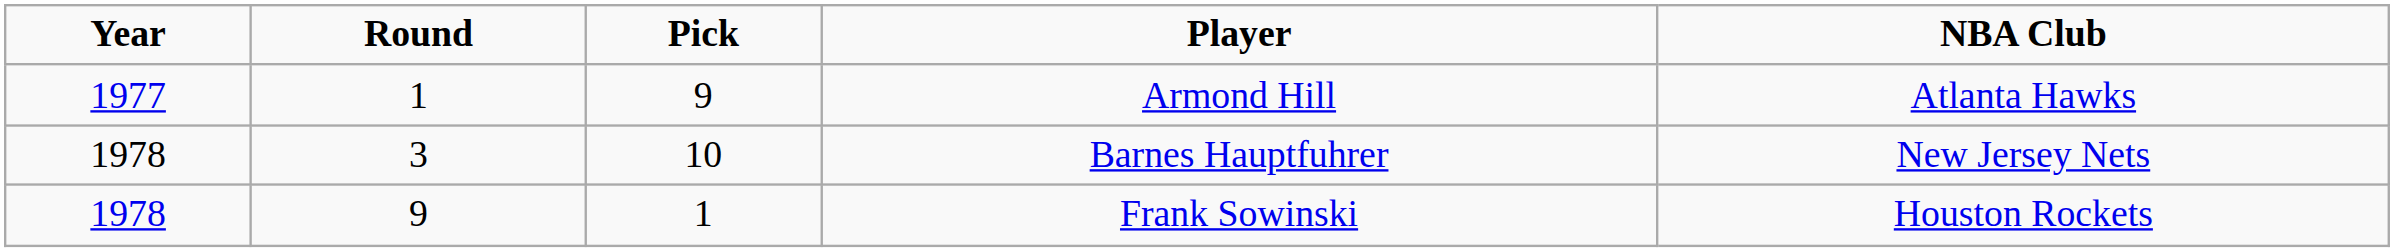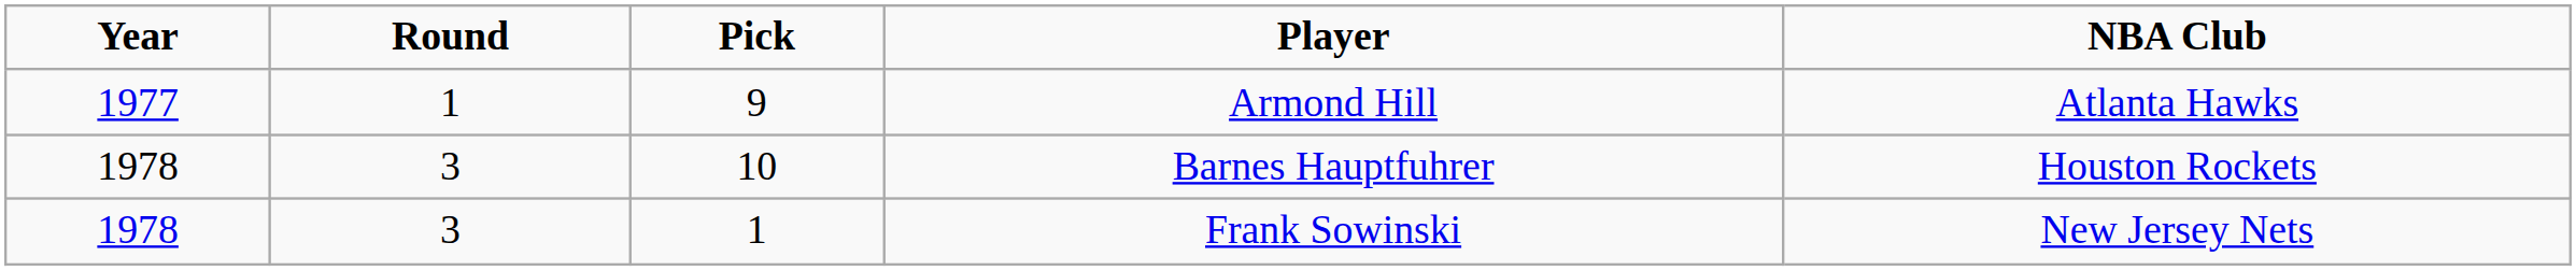 <table class="wikitable" style="width:80%;">
 <tr style="text-align:center;">
 <td><strong>Year</strong></td>
 <td><strong>Round</strong></td>
 <td><strong>Pick</strong></td>
 <td><strong>Player</strong></td>
 <td><strong>NBA Club</strong></td>
 </tr>
 <tr style="text-align:center;" bgcolor="">
 <td><a href='#'>1977</a></td>
 <td>1</td>
 <td>9</td>
 <td><a href='#'>Armond Hill</a></td>
 <td><a href='#'>Atlanta Hawks</a></td>
 </tr>
 <tr style="text-align:center;" bgcolor="">
 <td>1978</td>
 <td>3</td>
 <td>10</td>
 <td><a href='#'>Barnes Hauptfuhrer</a></td>
-<td><a href='#'>New Jersey Nets</a></td>
+<td><a href='#'>Houston Rockets</a></td>
 </tr>
 <tr style="text-align:center;" bgcolor="">
 <td><a href='#'>1978</a></td>
-<td>9</td>
+<td>3</td>
 <td>1</td>
 <td><a href='#'>Frank Sowinski</a></td>
-<td><a href='#'>Houston Rockets</a></td>
+<td><a href='#'>New Jersey Nets</a></td>
 </tr>
 </table>
